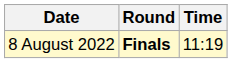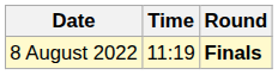 <table class="wikitable">
 <tr>
 <th>Date</th>
+<th>Time</th>
 <th>Round</th>
-<th>Time</th>
 </tr>
 <tr style=background:lemonchiffon>
 <td>8 August 2022</td>
+<td>11:19</td>
 <td><strong>Finals</strong></td>
-<td>11:19</td>
 </tr>
 </table>
